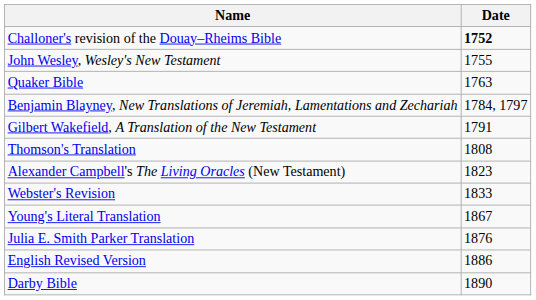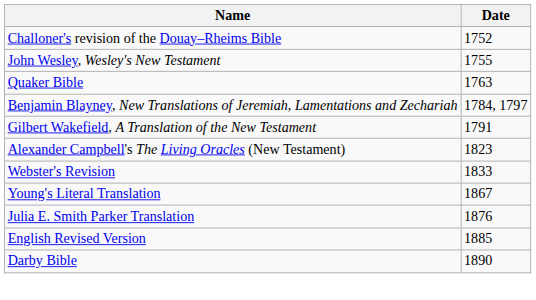 <table class="sortable wikitable">
 <tr>
 <th>Name</th>
 <th>Date</th>
 </tr>
 <tr>
 <td><a href='#'>Challoner's</a> revision of the <a href='#'>Douay–Rheims Bible</a></td>
-<td><strong>1752</strong></td>
+<td>1752</td>
 </tr>
 <tr>
 <td><a href='#'>John Wesley</a>, <em>Wesley's New Testament</em></td>
 <td>1755</td>
 </tr>
 <tr>
 <td><a href='#'>Quaker Bible</a></td>
 <td>1763</td>
 </tr>
 <tr>
 <td><a href='#'>Benjamin Blayney</a>, <em>New Translations of Jeremiah, Lamentations and Zechariah</em></td>
 <td>1784, 1797</td>
 </tr>
 <tr>
 <td><a href='#'>Gilbert Wakefield</a>, <em>A Translation of the New Testament</em></td>
 <td>1791</td>
-</tr>
-<tr>
-<td><a href='#'>Thomson's Translation</a></td>
-<td>1808</td>
 </tr>
 <tr>
 <td><a href='#'>Alexander Campbell</a>'s <em>The <a href='#'>Living Oracles</a></em> (New Testament)</td>
 <td>1823</td>
 </tr>
 <tr>
 <td><a href='#'>Webster's Revision</a></td>
 <td>1833</td>
 </tr>
 <tr>
 <td><a href='#'>Young's Literal Translation</a></td>
 <td>1867</td>
 </tr>
 <tr>
 <td><a href='#'>Julia E. Smith Parker Translation</a></td>
 <td>1876</td>
 </tr>
 <tr>
 <td><a href='#'>English Revised Version</a></td>
-<td>1886</td>
+<td>1885</td>
 </tr>
 <tr>
 <td><a href='#'>Darby Bible</a></td>
 <td>1890</td>
 </tr>
 </table>
